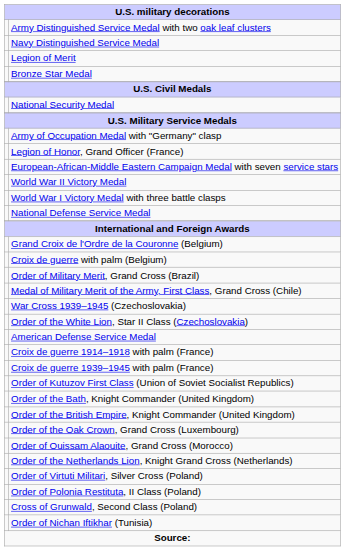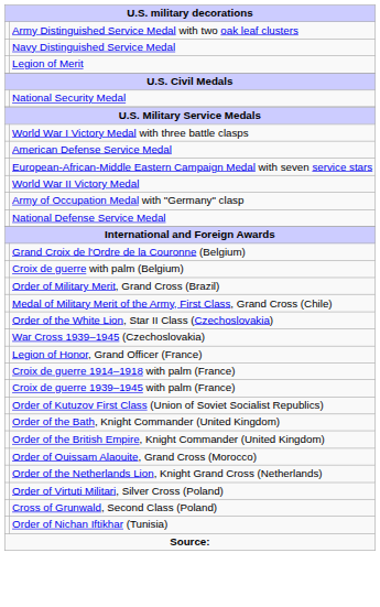 <table class="wikitable">
 <tr bgcolor = "#ccccff" align=center>
 <td colspan=2><strong>U.S. military decorations</strong></td>
 </tr>
 <tr>
 <td></td>
 <td><a href='#'>Army Distinguished Service Medal</a> with two <a href='#'>oak leaf clusters</a></td>
 </tr>
 <tr>
 <td></td>
 <td><a href='#'>Navy Distinguished Service Medal</a></td>
 </tr>
 <tr>
 <td></td>
 <td><a href='#'>Legion of Merit</a></td>
 </tr>
 <tr>
-<td></td>
-<td><a href='#'>Bronze Star Medal</a></td>
-</tr>
-<tr>
 </tr>
 <tr bgcolor = "#ccccff" align=center>
 <td colspan=2><strong>U.S. Civil Medals</strong></td>
 </tr>
 <tr>
 <td></td>
 <td><a href='#'>National Security Medal</a></td>
 </tr>
 <tr>
 </tr>
 <tr bgcolor = "#ccccff" align=center>
 <td colspan=2><strong>U.S. Military Service Medals</strong></td>
 </tr>
 <tr>
 <td></td>
-<td><a href='#'>Army of Occupation Medal</a> with "Germany" clasp</td>
+<td><a href='#'>World War I Victory Medal</a> with three battle clasps</td>
 </tr>
 <tr>
 <td></td>
-<td><a href='#'>Legion of Honor</a>, Grand Officer (France)</td>
+<td><a href='#'>American Defense Service Medal</a></td>
 </tr>
 <tr>
 <td></td>
 <td><a href='#'>European-African-Middle Eastern Campaign Medal</a> with seven <a href='#'>service stars</a></td>
 </tr>
 <tr>
 <td></td>
 <td><a href='#'>World War II Victory Medal</a></td>
 </tr>
 <tr>
 <td></td>
-<td><a href='#'>World War I Victory Medal</a> with three battle clasps</td>
+<td><a href='#'>Army of Occupation Medal</a> with "Germany" clasp</td>
 </tr>
 <tr>
 <td></td>
 <td><a href='#'>National Defense Service Medal</a></td>
 </tr>
 <tr>
 </tr>
 <tr bgcolor = "#ccccff" align=center>
 <td colspan=2><strong>International and Foreign Awards</strong></td>
 </tr>
 <tr>
 <td></td>
 <td><a href='#'>Grand Croix de l'Ordre de la Couronne</a> (Belgium)</td>
 </tr>
 <tr>
 <td></td>
 <td><a href='#'>Croix de guerre</a> with palm (Belgium)</td>
 </tr>
 <tr>
 <td></td>
 <td><a href='#'>Order of Military Merit</a>, Grand Cross (Brazil)</td>
 </tr>
 <tr>
 <td></td>
 <td><a href='#'>Medal of Military Merit of the Army, First Class</a>, Grand Cross (Chile)</td>
 </tr>
 <tr>
 <td></td>
+<td><a href='#'>Order of the White Lion</a>, Star II Class (<a href='#'>Czechoslovakia</a>)</td>
+</tr>
+<tr>
+<td></td>
 <td><a href='#'>War Cross 1939–1945</a> (Czechoslovakia)</td>
 </tr>
 <tr>
 <td></td>
-<td><a href='#'>Order of the White Lion</a>, Star II Class (<a href='#'>Czechoslovakia</a>)</td>
-</tr>
-<tr>
-<td></td>
-<td><a href='#'>American Defense Service Medal</a></td>
+<td><a href='#'>Legion of Honor</a>, Grand Officer (France)</td>
 </tr>
 <tr>
 <td></td>
 <td><a href='#'>Croix de guerre 1914–1918</a> with palm (France)</td>
 </tr>
 <tr>
 <td></td>
 <td><a href='#'>Croix de guerre 1939–1945</a> with palm (France)</td>
 </tr>
 <tr>
 <td></td>
 <td><a href='#'>Order of Kutuzov First Class</a> (Union of Soviet Socialist Republics)</td>
 </tr>
 <tr>
 <td></td>
 <td><a href='#'>Order of the Bath</a>, Knight Commander (United Kingdom)</td>
 </tr>
 <tr>
 <td></td>
 <td><a href='#'>Order of the British Empire</a>, Knight Commander (United Kingdom)</td>
 </tr>
 <tr>
 <td></td>
-<td><a href='#'>Order of the Oak Crown</a>, Grand Cross (Luxembourg)</td>
-</tr>
-<tr>
-<td></td>
 <td><a href='#'>Order of Ouissam Alaouite</a>, Grand Cross (Morocco)</td>
 </tr>
 <tr>
 <td></td>
 <td><a href='#'>Order of the Netherlands Lion</a>, Knight Grand Cross (Netherlands)</td>
 </tr>
 <tr>
 <td></td>
 <td><a href='#'>Order of Virtuti Militari</a>, Silver Cross (Poland)</td>
-</tr>
-<tr>
-<td></td>
-<td><a href='#'>Order of Polonia Restituta</a>, II Class (Poland)</td>
 </tr>
 <tr>
 <td></td>
 <td><a href='#'>Cross of Grunwald</a>, Second Class (Poland)</td>
 </tr>
 <tr>
 <td></td>
 <td><a href='#'>Order of Nichan Iftikhar</a> (Tunisia)</td>
 </tr>
 <tr>
 <td colspan="2" style="text-align: center;"><strong>Source:</strong></td>
 </tr>
 </table>
